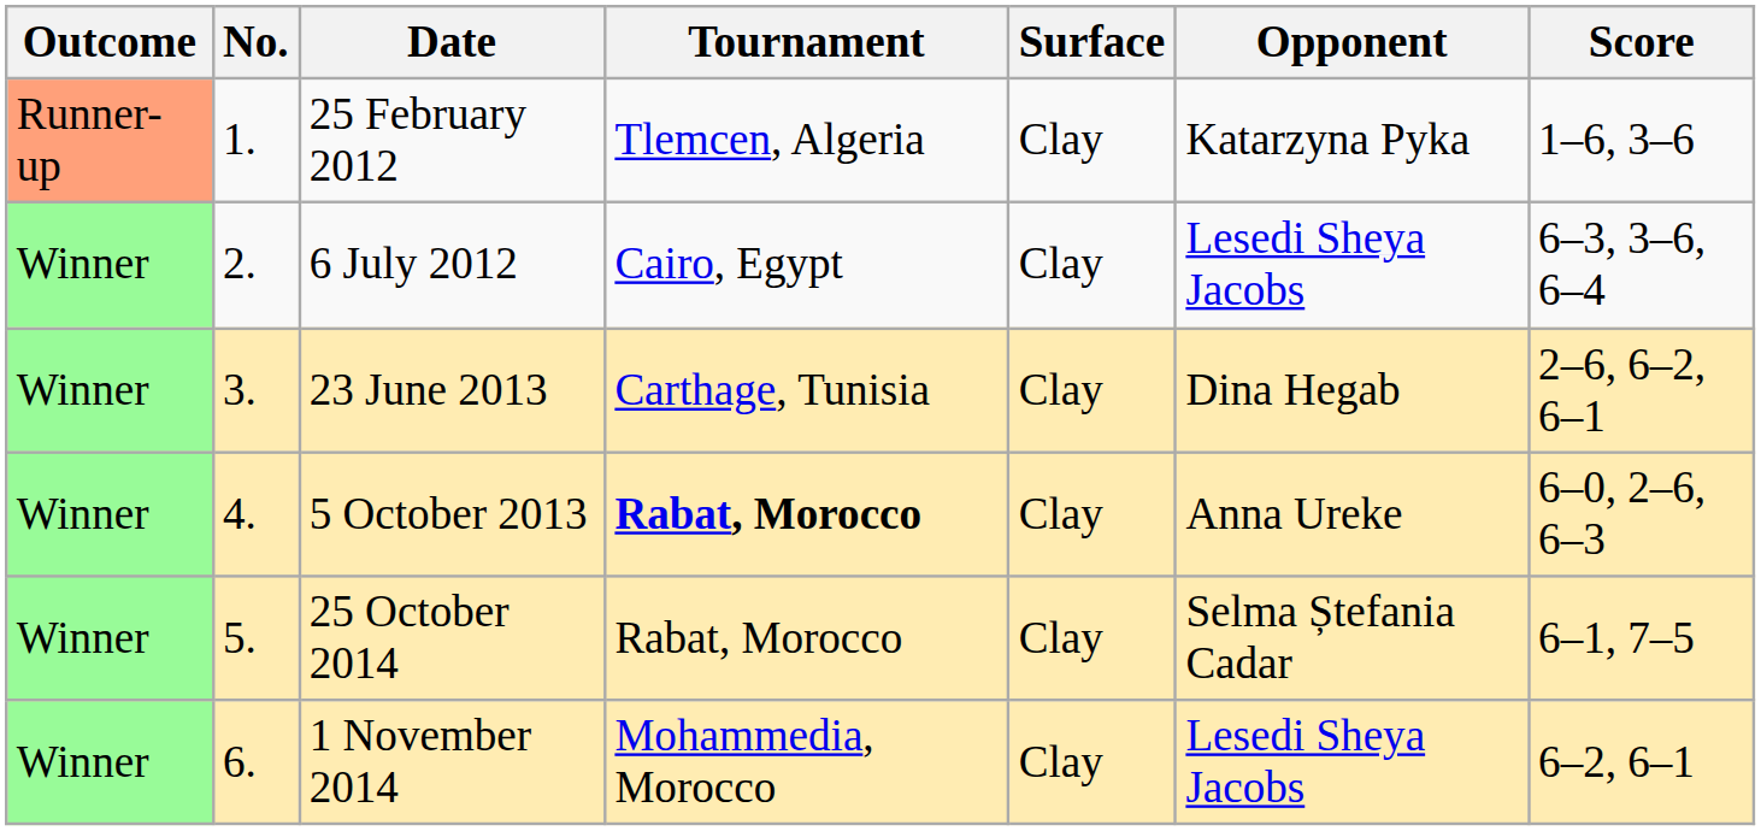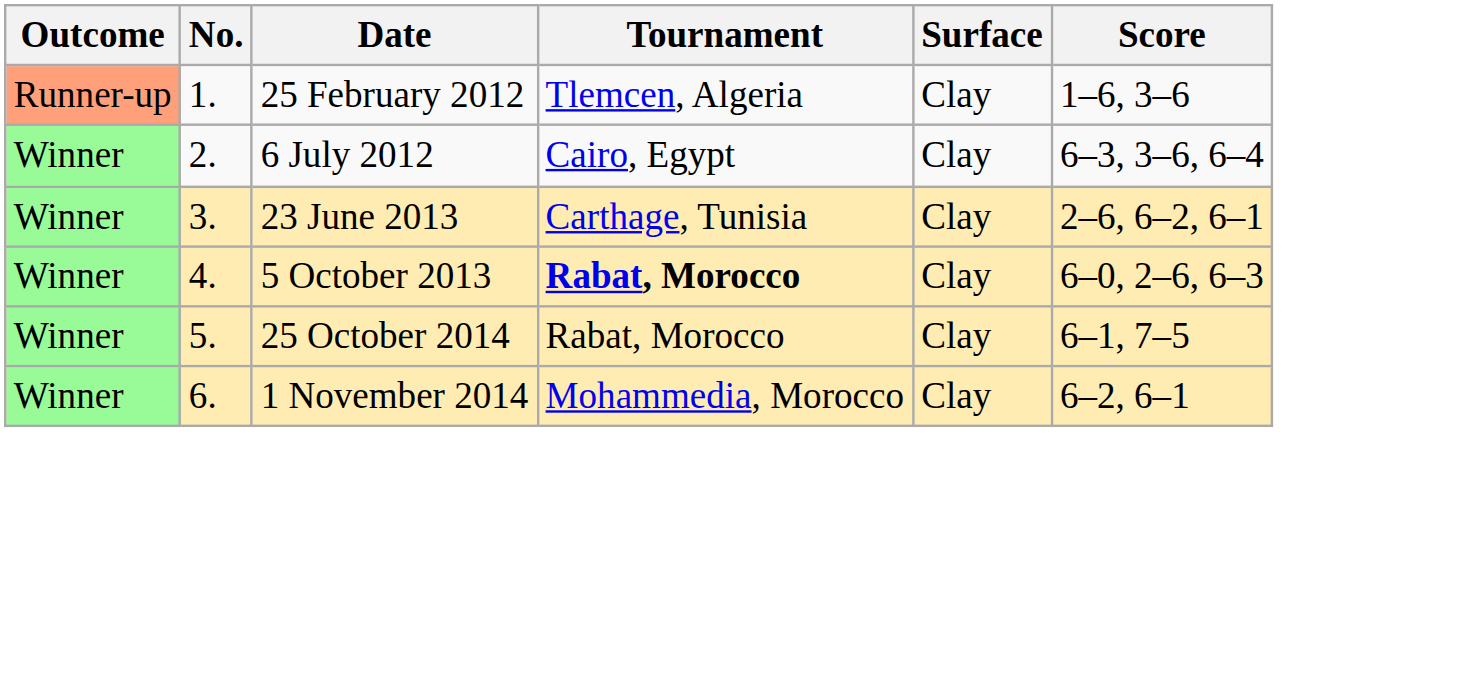 <table class="sortable wikitable" style=font-size:97%>
 <tr>
 <th>Outcome</th>
 <th>No.</th>
 <th>Date</th>
 <th>Tournament</th>
 <th>Surface</th>
-<th>Opponent</th>
 <th>Score</th>
 </tr>
 <tr>
 <td style="background:#ffa07a;">Runner-up</td>
 <td>1.</td>
 <td>25 February 2012</td>
 <td><a href='#'>Tlemcen</a>, Algeria</td>
 <td>Clay</td>
-<td> Katarzyna Pyka</td>
 <td>1–6, 3–6</td>
 </tr>
 <tr>
 <td bgcolor="98FB98">Winner</td>
 <td>2.</td>
 <td>6 July 2012</td>
 <td><a href='#'>Cairo</a>, Egypt</td>
 <td>Clay</td>
-<td> <a href='#'>Lesedi Sheya Jacobs</a></td>
 <td>6–3, 3–6, 6–4</td>
 </tr>
 <tr bgcolor=#ffecb2>
 <td bgcolor="98FB98">Winner</td>
 <td>3.</td>
 <td>23 June 2013</td>
 <td><a href='#'>Carthage</a>, Tunisia</td>
 <td>Clay</td>
-<td> Dina Hegab</td>
 <td>2–6, 6–2, 6–1</td>
 </tr>
 <tr bgcolor=#ffecb2>
 <td bgcolor="98FB98">Winner</td>
 <td>4.</td>
 <td>5 October 2013</td>
 <td><strong><a href='#'>Rabat</a>, Morocco</strong></td>
 <td>Clay</td>
-<td> Anna Ureke</td>
 <td>6–0, 2–6, 6–3</td>
 </tr>
 <tr bgcolor=#ffecb2>
 <td bgcolor="98FB98">Winner</td>
 <td>5.</td>
 <td>25 October 2014</td>
 <td>Rabat, Morocco</td>
 <td>Clay</td>
-<td> Selma Ștefania Cadar</td>
 <td>6–1, 7–5</td>
 </tr>
 <tr bgcolor=#ffecb2>
 <td bgcolor="98FB98">Winner</td>
 <td>6.</td>
 <td>1 November 2014</td>
 <td><a href='#'>Mohammedia</a>, Morocco</td>
 <td>Clay</td>
-<td> <a href='#'>Lesedi Sheya Jacobs</a></td>
 <td>6–2, 6–1</td>
 </tr>
 </table>
